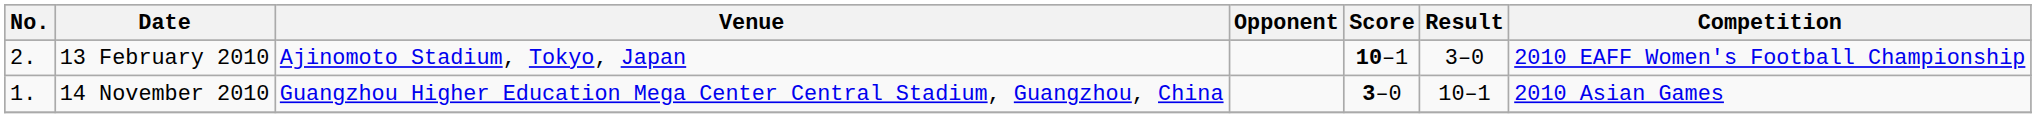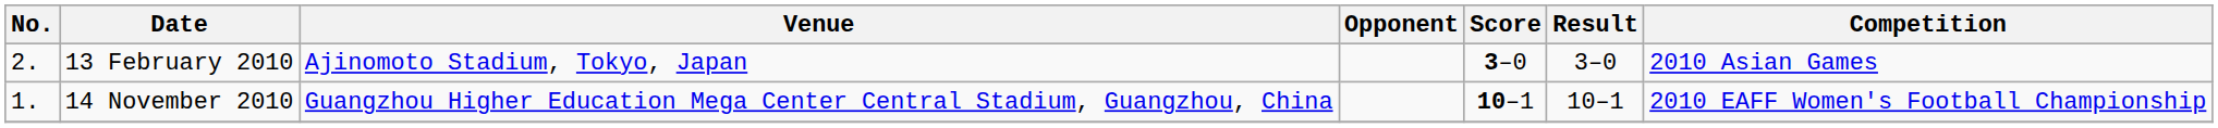 <table class="wikitable">
 <tr>
 <th>No.</th>
 <th>Date</th>
 <th>Venue</th>
 <th>Opponent</th>
 <th>Score</th>
 <th>Result</th>
 <th>Competition</th>
 </tr>
 <tr>
 <td>2.</td>
 <td>13 February 2010</td>
 <td><a href='#'>Ajinomoto Stadium</a>, <a href='#'>Tokyo</a>, <a href='#'>Japan</a></td>
 <td></td>
-<td align=center><strong>10</strong>–1</td>
+<td align=center><strong>3</strong>–0</td>
 <td align=center>3–0</td>
-<td><a href='#'>2010 EAFF Women's Football Championship</a></td>
+<td><a href='#'>2010 Asian Games</a></td>
 </tr>
 <tr>
 <td>1.</td>
 <td>14 November 2010</td>
 <td><a href='#'>Guangzhou Higher Education Mega Center Central Stadium</a>, <a href='#'>Guangzhou</a>, <a href='#'>China</a></td>
 <td></td>
-<td align=center><strong>3</strong>–0</td>
+<td align=center><strong>10</strong>–1</td>
 <td align=center>10–1</td>
-<td><a href='#'>2010 Asian Games</a></td>
+<td><a href='#'>2010 EAFF Women's Football Championship</a></td>
 </tr>
 <tr>
 </tr>
 </table>
